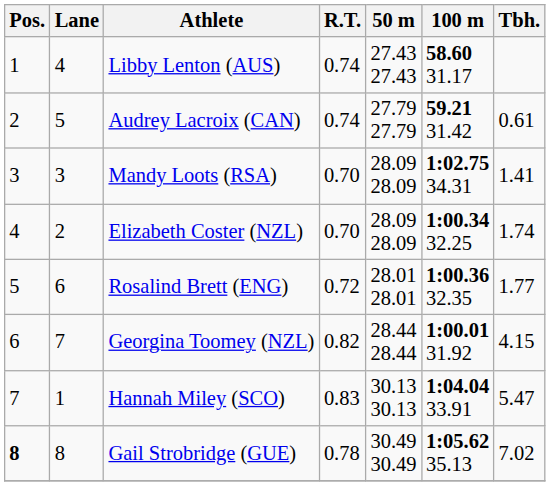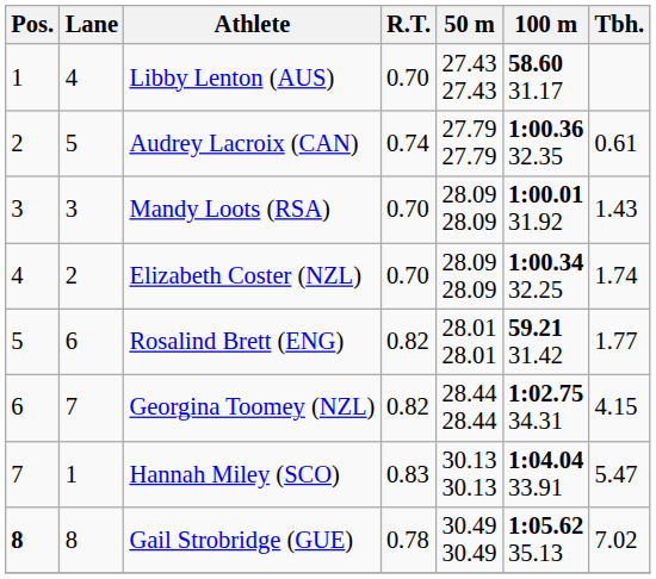 <table class="wikitable">
 <tr>
 <th>Pos.</th>
 <th>Lane</th>
 <th>Athlete</th>
 <th>R.T.</th>
 <th>50 m</th>
 <th>100 m</th>
 <th>Tbh.</th>
 </tr>
 <tr>
 <td>1</td>
 <td>4</td>
 <td> <a href='#'>Libby Lenton</a> (<a href='#'>AUS</a>)</td>
-<td>0.74</td>
+<td>0.70</td>
 <td>27.43<br>27.43</td>
 <td><strong>58.60</strong><br>31.17</td>
 <td> </td>
 </tr>
 <tr>
 <td>2</td>
 <td>5</td>
 <td> <a href='#'>Audrey Lacroix</a> (<a href='#'>CAN</a>)</td>
 <td>0.74</td>
 <td>27.79<br>27.79</td>
-<td><strong>59.21</strong><br>31.42</td>
+<td><strong>1:00.36</strong><br>32.35</td>
 <td>0.61</td>
 </tr>
 <tr>
 <td>3</td>
 <td>3</td>
 <td> <a href='#'>Mandy Loots</a> (<a href='#'>RSA</a>)</td>
 <td>0.70</td>
 <td>28.09<br>28.09</td>
-<td><strong>1:02.75</strong><br>34.31</td>
-<td>1.41</td>
+<td><strong>1:00.01</strong><br>31.92</td>
+<td>1.43</td>
 </tr>
 <tr>
 <td>4</td>
 <td>2</td>
 <td> <a href='#'>Elizabeth Coster</a> (<a href='#'>NZL</a>)</td>
 <td>0.70</td>
 <td>28.09<br>28.09</td>
 <td><strong>1:00.34</strong><br>32.25</td>
 <td>1.74</td>
 </tr>
 <tr>
 <td>5</td>
 <td>6</td>
 <td> <a href='#'>Rosalind Brett</a> (<a href='#'>ENG</a>)</td>
-<td>0.72</td>
+<td>0.82</td>
 <td>28.01<br>28.01</td>
-<td><strong>1:00.36</strong><br>32.35</td>
+<td><strong>59.21</strong><br>31.42</td>
 <td>1.77</td>
 </tr>
 <tr>
 <td>6</td>
 <td>7</td>
 <td> <a href='#'>Georgina Toomey</a> (<a href='#'>NZL</a>)</td>
 <td>0.82</td>
 <td>28.44<br>28.44</td>
-<td><strong>1:00.01</strong><br>31.92</td>
+<td><strong>1:02.75</strong><br>34.31</td>
 <td>4.15</td>
 </tr>
 <tr>
 <td>7</td>
 <td>1</td>
 <td> <a href='#'>Hannah Miley</a> (<a href='#'>SCO</a>)</td>
 <td>0.83</td>
 <td>30.13<br>30.13</td>
 <td><strong>1:04.04</strong><br>33.91</td>
 <td>5.47</td>
 </tr>
 <tr>
 <td><strong>8</strong></td>
 <td>8</td>
 <td> <a href='#'>Gail Strobridge</a> (<a href='#'>GUE</a>)</td>
 <td>0.78</td>
 <td>30.49<br>30.49</td>
 <td><strong>1:05.62</strong><br>35.13</td>
 <td>7.02</td>
 </tr>
 <tr>
 </tr>
 </table>
